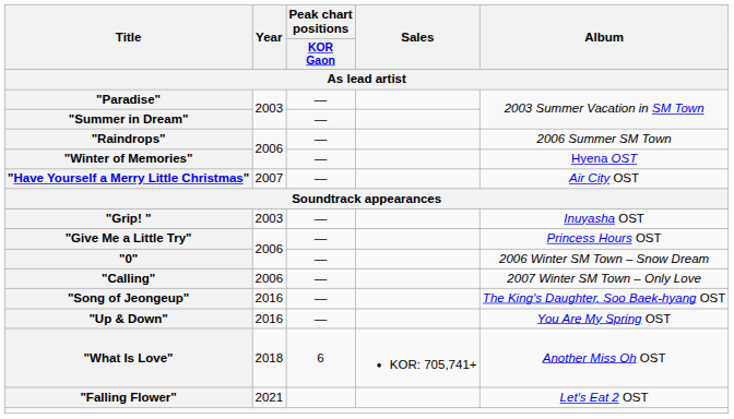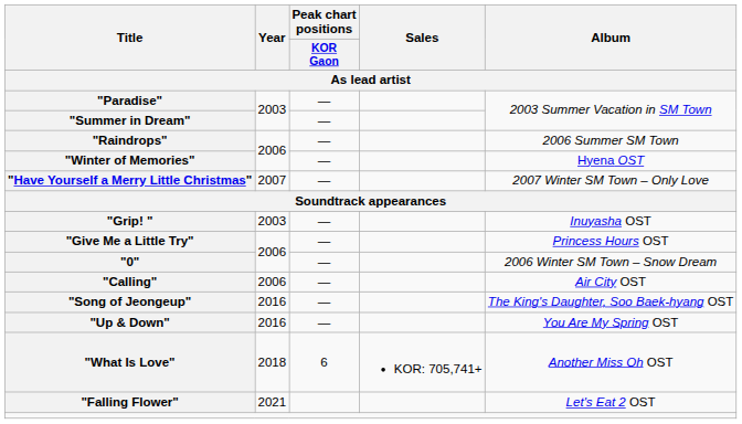 <table class="wikitable plainrowheaders" style="text-align:center">
 <tr>
 <th rowspan="2">Title</th>
 <th rowspan="2">Year</th>
 <th>Peak chart<br>positions</th>
 <th rowspan="2">Sales<br></th>
 <th rowspan="2">Album</th>
 </tr>
 <tr>
 <th style="font-size:90%"><a href='#'>KOR<br>Gaon</a></th>
 </tr>
 <tr>
 <th colspan="5">As lead artist</th>
 </tr>
 <tr>
 <th scope="row">"Paradise"<br></th>
 <td rowspan="2">2003</td>
 <td>—</td>
 <td></td>
 <td rowspan="2"><em>2003 Summer Vacation in <a href='#'>SM Town</a></em></td>
 </tr>
 <tr>
 <th scope="row">"Summer in Dream"<br></th>
 <td>—</td>
 <td></td>
 </tr>
 <tr>
 <th scope="row">"Raindrops"</th>
 <td rowspan="2">2006</td>
 <td>—</td>
 <td></td>
 <td><em>2006 Summer SM Town</em></td>
 </tr>
 <tr>
 <th scope="row">"Winter of Memories"</th>
 <td>—</td>
 <td></td>
 <td><em><a href='#'></em>Hyena<em> OST</a></em></td>
 </tr>
 <tr>
 <th scope="row">"<a href='#'>Have Yourself a Merry Little Christmas</a>"</th>
 <td>2007</td>
 <td>—</td>
 <td></td>
-<td><em><a href='#'>Air City</a></em> OST</td>
+<td><em>2007 Winter SM Town – Only Love</em></td>
 </tr>
 <tr>
 <th colspan="5">Soundtrack appearances</th>
 </tr>
 <tr>
 <th scope="row">"Grip! " </th>
 <td>2003</td>
 <td>—</td>
 <td></td>
 <td><em><a href='#'>Inuyasha</a></em> OST</td>
 </tr>
 <tr>
 <th scope="row">"Give Me a Little Try"</th>
 <td rowspan="2">2006</td>
 <td>—</td>
 <td></td>
 <td><a href='#'><em>Princess Hours</em></a> OST</td>
 </tr>
 <tr>
 <th scope="row">"0"</th>
 <td>—</td>
 <td></td>
 <td><em>2006 Winter SM Town – Snow Dream</em></td>
 </tr>
 <tr>
 <th scope="row">"Calling"</th>
 <td>2006</td>
 <td>—</td>
 <td></td>
-<td><em>2007 Winter SM Town – Only Love</em></td>
+<td><em><a href='#'>Air City</a></em> OST</td>
 </tr>
 <tr>
 <th scope="row">"Song of Jeongeup" </th>
 <td>2016</td>
 <td>—</td>
 <td></td>
 <td><em><a href='#'>The King's Daughter, Soo Baek-hyang</a></em> OST</td>
 </tr>
 <tr>
 <th scope="row">"Up & Down" </th>
 <td>2016</td>
 <td>—</td>
 <td></td>
 <td><em><a href='#'>You Are My Spring</a></em> OST </td>
 </tr>
 <tr>
 <th scope="row">"What Is Love" </th>
 <td>2018</td>
 <td>6</td>
 <td><br><ul><li>KOR: 705,741+</li></ul></td>
 <td><em><a href='#'>Another Miss Oh</a></em> OST</td>
 </tr>
 <tr>
 <th scope="row">"Falling Flower" </th>
 <td>2021</td>
 <td></td>
 <td></td>
 <td><em><a href='#'>Let's Eat 2</a></em> OST</td>
 </tr>
 <tr>
 <td style="text-align:center" colspan="5"></td>
 </tr>
 </table>
